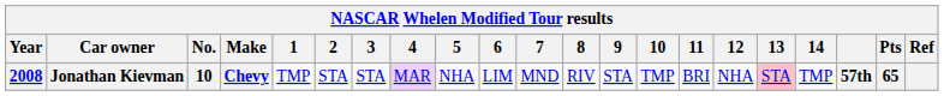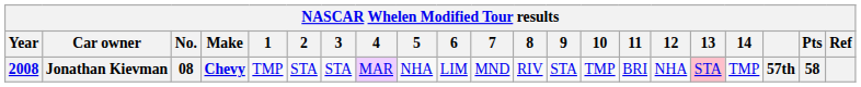 <table class="wikitable" style="text-align:center; font-size:75%">
 <tr>
 <th colspan=38><a href='#'>NASCAR</a> <a href='#'>Whelen Modified Tour</a> results</th>
 </tr>
 <tr>
 <th>Year</th>
 <th>Car owner</th>
 <th>No.</th>
 <th>Make</th>
 <th>1</th>
 <th>2</th>
 <th>3</th>
 <th>4</th>
 <th>5</th>
 <th>6</th>
 <th>7</th>
 <th>8</th>
 <th>9</th>
 <th>10</th>
 <th>11</th>
 <th>12</th>
 <th>13</th>
 <th>14</th>
 <th></th>
 <th>Pts</th>
 <th>Ref</th>
 </tr>
 <tr>
 <th><a href='#'>2008</a></th>
 <th>Jonathan Kievman</th>
-<th>10</th>
+<th>08</th>
 <th><a href='#'>Chevy</a></th>
 <td><a href='#'>TMP</a></td>
 <td><a href='#'>STA</a></td>
 <td><a href='#'>STA</a></td>
 <td style="background:#EFCFFF;"><a href='#'>MAR</a><br></td>
 <td><a href='#'>NHA</a></td>
 <td><a href='#'>LIM</a></td>
 <td><a href='#'>MND</a></td>
 <td><a href='#'>RIV</a></td>
 <td><a href='#'>STA</a></td>
 <td><a href='#'>TMP</a></td>
 <td><a href='#'>BRI</a></td>
 <td><a href='#'>NHA</a></td>
 <td style="background: pink;"><a href='#'>STA</a></td>
 <td><a href='#'>TMP</a></td>
 <th>57th</th>
-<th>65</th>
+<th>58</th>
 <th></th>
 </tr>
 </table>
